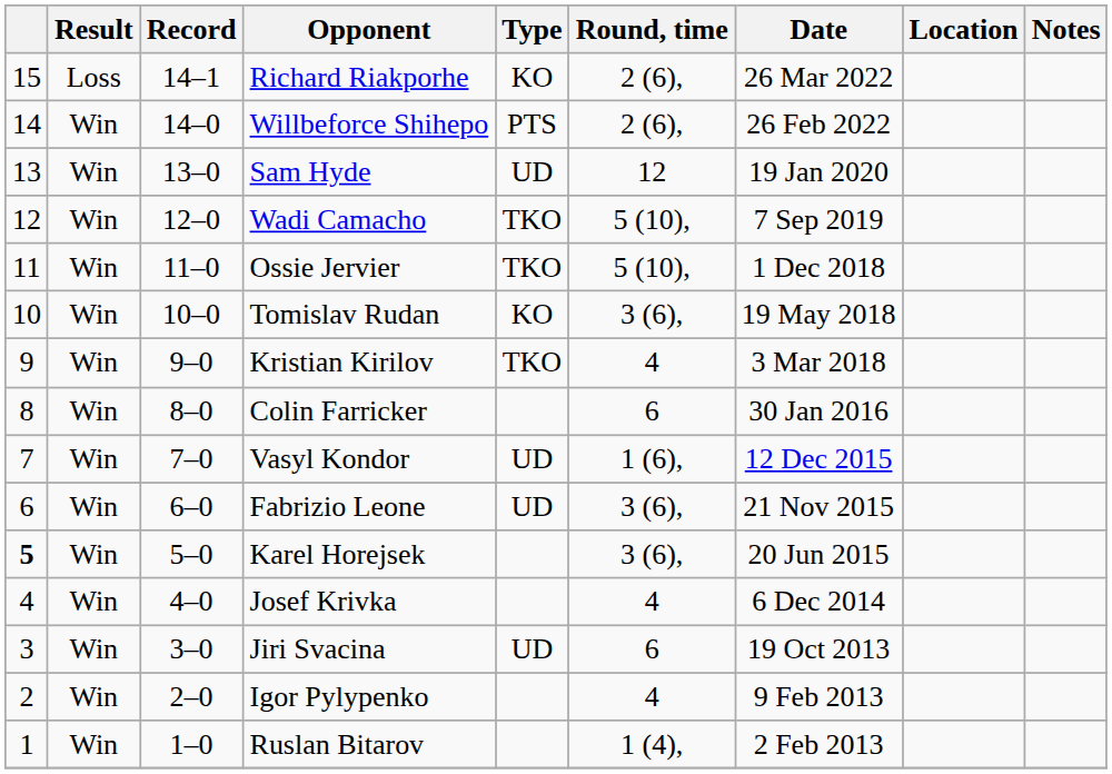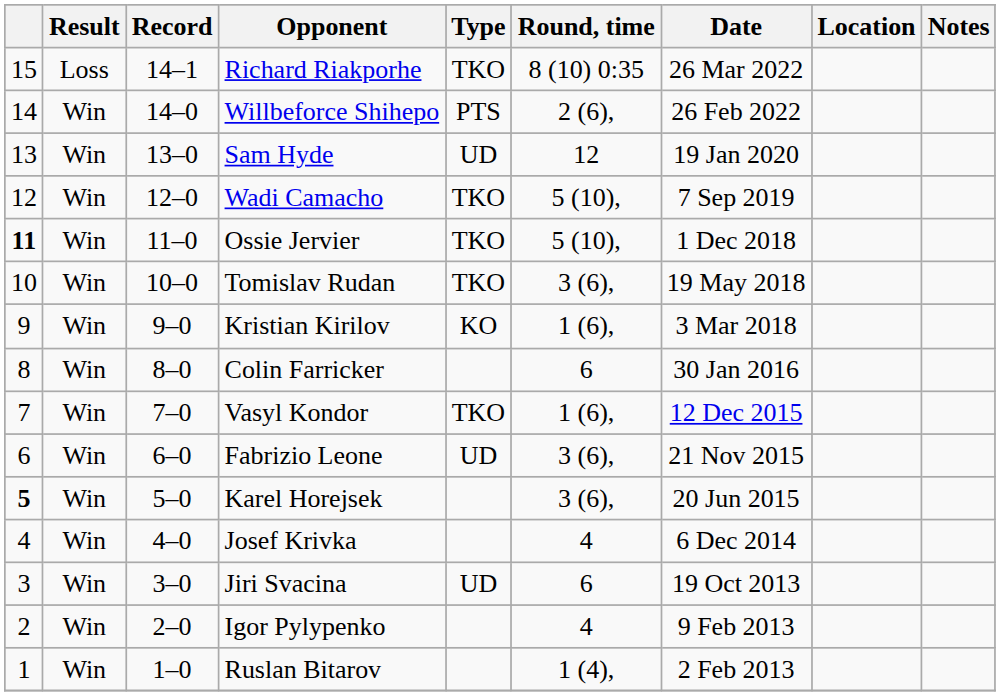 <table class="wikitable" style="text-align:center; font-size:95%">
 <tr>
 <th></th>
 <th>Result</th>
 <th>Record</th>
 <th>Opponent</th>
 <th>Type</th>
 <th>Round, time</th>
 <th>Date</th>
 <th>Location</th>
 <th>Notes</th>
 </tr>
 <tr>
 <td>15</td>
 <td>Loss</td>
 <td>14–1</td>
 <td align=left> <a href='#'>Richard Riakporhe</a></td>
-<td>KO</td>
-<td>2 (6), </td>
+<td>TKO</td>
+<td>8 (10) 0:35</td>
 <td>26 Mar 2022</td>
 <td align=left></td>
 <td align=left></td>
 </tr>
 <tr>
 <td>14</td>
 <td>Win</td>
 <td>14–0</td>
 <td align=left> <a href='#'>Willbeforce Shihepo</a></td>
 <td>PTS</td>
 <td>2 (6), </td>
 <td>26 Feb 2022</td>
 <td align=left></td>
 <td align=left></td>
 </tr>
 <tr>
 <td>13</td>
 <td>Win</td>
 <td>13–0</td>
 <td align=left> <a href='#'>Sam Hyde</a></td>
 <td>UD</td>
 <td>12</td>
 <td>19 Jan 2020</td>
 <td align=left></td>
 <td align=left></td>
 </tr>
 <tr>
 <td>12</td>
 <td>Win</td>
 <td>12–0</td>
 <td align=left> <a href='#'>Wadi Camacho</a></td>
 <td>TKO</td>
 <td>5 (10), </td>
 <td>7 Sep 2019</td>
 <td align=left></td>
 <td align=left></td>
 </tr>
 <tr>
-<td>11</td>
+<td><strong>11</strong></td>
 <td>Win</td>
 <td>11–0</td>
 <td align=left> Ossie Jervier</td>
 <td>TKO</td>
 <td>5 (10), </td>
 <td>1 Dec 2018</td>
 <td align=left></td>
 <td align=left></td>
 </tr>
 <tr>
 <td>10</td>
 <td>Win</td>
 <td>10–0</td>
 <td align=left> Tomislav Rudan</td>
-<td>KO</td>
+<td>TKO</td>
 <td>3 (6), </td>
 <td>19 May 2018</td>
 <td align=left></td>
 <td></td>
 </tr>
 <tr>
 <td>9</td>
 <td>Win</td>
 <td>9–0</td>
 <td align=left> Kristian Kirilov</td>
-<td>TKO</td>
-<td>4</td>
+<td>KO</td>
+<td>1 (6), </td>
 <td>3 Mar 2018</td>
 <td align=left></td>
 <td></td>
 </tr>
 <tr>
 <td>8</td>
 <td>Win</td>
 <td>8–0</td>
 <td align=left> Colin Farricker</td>
 <td></td>
 <td>6</td>
 <td>30 Jan 2016</td>
 <td align=left></td>
 <td></td>
 </tr>
 <tr>
 <td>7</td>
 <td>Win</td>
 <td>7–0</td>
 <td align=left> Vasyl Kondor</td>
-<td>UD</td>
+<td>TKO</td>
 <td>1 (6), </td>
 <td><a href='#'>12 Dec 2015</a></td>
 <td align=left></td>
 <td></td>
 </tr>
 <tr>
 <td>6</td>
 <td>Win</td>
 <td>6–0</td>
 <td align=left> Fabrizio Leone</td>
 <td>UD</td>
 <td>3 (6), </td>
 <td>21 Nov 2015</td>
 <td align=left></td>
 <td></td>
 </tr>
 <tr>
 <td><strong>5</strong></td>
 <td>Win</td>
 <td>5–0</td>
 <td align=left> Karel Horejsek</td>
 <td></td>
 <td>3 (6), </td>
 <td>20 Jun 2015</td>
 <td align=left></td>
 <td></td>
 </tr>
 <tr>
 <td>4</td>
 <td>Win</td>
 <td>4–0</td>
 <td align=left> Josef Krivka</td>
 <td></td>
 <td>4</td>
 <td>6 Dec 2014</td>
 <td align=left></td>
 <td></td>
 </tr>
 <tr>
 <td>3</td>
 <td>Win</td>
 <td>3–0</td>
 <td align=left> Jiri Svacina</td>
 <td>UD</td>
 <td>6</td>
 <td>19 Oct 2013</td>
 <td align=left></td>
 <td></td>
 </tr>
 <tr>
 <td>2</td>
 <td>Win</td>
 <td>2–0</td>
 <td align=left> Igor Pylypenko</td>
 <td></td>
 <td>4</td>
 <td>9 Feb 2013</td>
 <td align=left></td>
 <td></td>
 </tr>
 <tr>
 <td>1</td>
 <td>Win</td>
 <td>1–0</td>
 <td align=left> Ruslan Bitarov</td>
 <td></td>
 <td>1 (4), </td>
 <td>2 Feb 2013</td>
 <td align=left></td>
 <td></td>
 </tr>
 <tr>
 </tr>
 </table>
